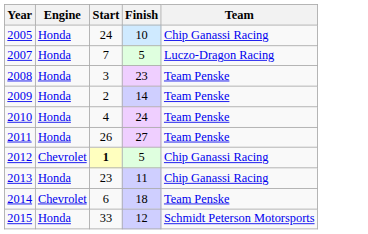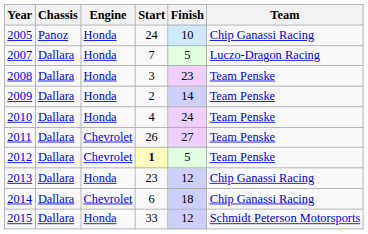 <table class="wikitable" style="font-size: 90%;">
 <tr>
 <th>Year</th>
+<th>Chassis</th>
 <th>Engine</th>
 <th>Start</th>
 <th>Finish</th>
 <th>Team</th>
 </tr>
 <tr>
 <td><a href='#'>2005</a></td>
+<td><a href='#'>Panoz</a></td>
 <td><a href='#'>Honda</a></td>
 <td align=center>24</td>
 <td align=center style="background:#CFEAFF;">10</td>
 <td><a href='#'>Chip Ganassi Racing</a></td>
 </tr>
 <tr>
 <td><a href='#'>2007</a></td>
+<td><a href='#'>Dallara</a></td>
 <td><a href='#'>Honda</a></td>
 <td align=center>7</td>
 <td align=center style="background:#DFFFDF;">5</td>
 <td><a href='#'>Luczo-Dragon Racing</a></td>
 </tr>
 <tr>
 <td><a href='#'>2008</a></td>
+<td><a href='#'>Dallara</a></td>
 <td><a href='#'>Honda</a></td>
 <td align=center>3</td>
 <td align=center style="background:#EFCFFF;">23</td>
 <td><a href='#'>Team Penske</a></td>
 </tr>
 <tr>
 <td><a href='#'>2009</a></td>
+<td><a href='#'>Dallara</a></td>
 <td><a href='#'>Honda</a></td>
 <td align=center>2</td>
 <td align=center style="background:#CFCFFF;">14</td>
 <td><a href='#'>Team Penske</a></td>
 </tr>
 <tr>
 <td><a href='#'>2010</a></td>
+<td><a href='#'>Dallara</a></td>
 <td><a href='#'>Honda</a></td>
 <td align=center>4</td>
 <td align=center style="background:#EFCFFF;">24</td>
 <td><a href='#'>Team Penske</a></td>
 </tr>
 <tr>
 <td><a href='#'>2011</a></td>
-<td><a href='#'>Honda</a></td>
+<td><a href='#'>Dallara</a></td>
+<td><a href='#'>Chevrolet</a></td>
 <td align=center>26</td>
 <td align=center style="background:#EFCFFF;">27</td>
 <td><a href='#'>Team Penske</a></td>
 </tr>
 <tr>
 <td><a href='#'>2012</a></td>
+<td><a href='#'>Dallara</a></td>
 <td><a href='#'>Chevrolet</a></td>
 <td align=center style="background:#FFFFBF;"><strong>1</strong></td>
 <td align=center style="background:#DFFFDF;">5</td>
-<td><a href='#'>Chip Ganassi Racing</a></td>
+<td><a href='#'>Team Penske</a></td>
 </tr>
 <tr>
 <td><a href='#'>2013</a></td>
+<td><a href='#'>Dallara</a></td>
 <td><a href='#'>Honda</a></td>
 <td align=center>23</td>
-<td align=center style="background:#CFCFFF;">11</td>
+<td align=center style="background:#CFCFFF;">12</td>
 <td><a href='#'>Chip Ganassi Racing</a></td>
 </tr>
 <tr>
 <td><a href='#'>2014</a></td>
+<td><a href='#'>Dallara</a></td>
 <td><a href='#'>Chevrolet</a></td>
 <td align=center>6</td>
 <td align=center style="background:#CFCFFF;">18</td>
-<td><a href='#'>Team Penske</a></td>
+<td><a href='#'>Chip Ganassi Racing</a></td>
 </tr>
 <tr>
 <td><a href='#'>2015</a></td>
+<td><a href='#'>Dallara</a></td>
 <td><a href='#'>Honda</a></td>
 <td align=center>33</td>
 <td align=center style="background:#CFCFFF;">12</td>
 <td nowrap><a href='#'>Schmidt Peterson Motorsports</a></td>
 </tr>
 </table>
